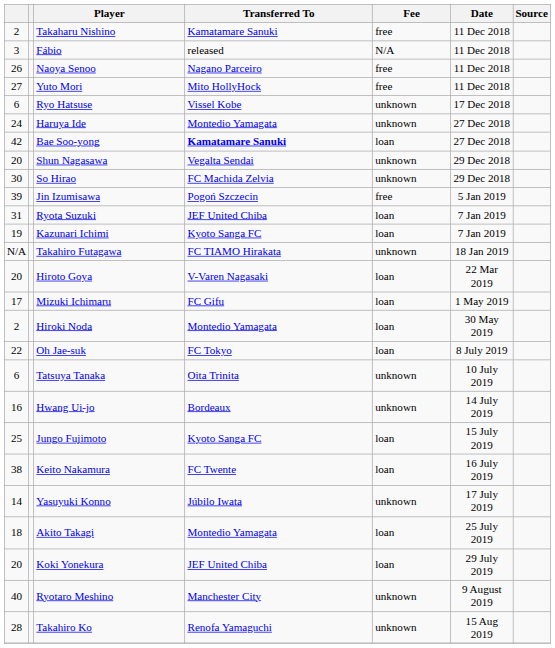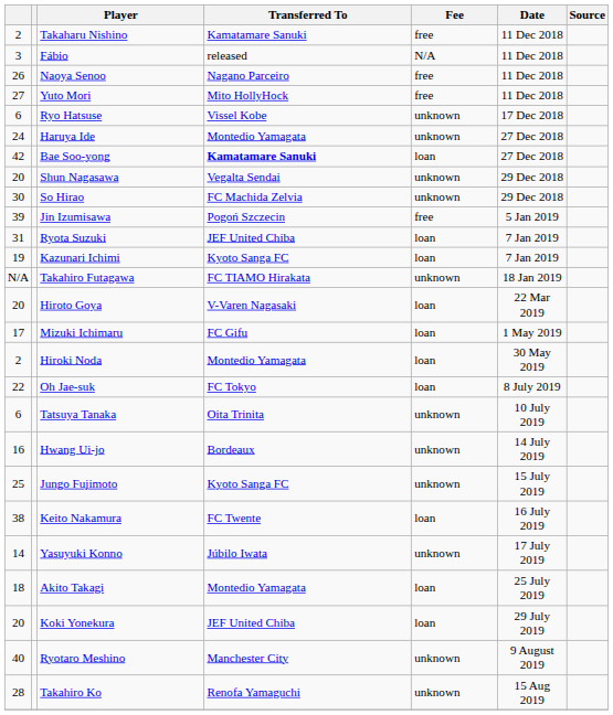 <table class="wikitable plainrowheaders sortable" style="font-size:95%">
 <tr>
 <th></th>
 <th></th>
 <th scope="col" style="width:200px;">Player</th>
 <th scope="col" style="width:250px;">Transferred To</th>
 <th scope="col" style="width:100px;">Fee</th>
 <th scope="col" style="width:78px;">Date</th>
 <th>Source</th>
 </tr>
 <tr>
 <td align=center>2</td>
 <td align=center></td>
 <td> <a href='#'>Takaharu Nishino</a></td>
 <td> <a href='#'>Kamatamare Sanuki</a></td>
 <td align=left>free</td>
 <td align=center>11 Dec 2018</td>
 <td align=center></td>
 </tr>
 <tr>
 <td align=center>3</td>
 <td align=center></td>
 <td> <a href='#'>Fábio</a></td>
 <td>released</td>
 <td align=left>N/A</td>
 <td align=center>11 Dec 2018</td>
 <td align=center></td>
 </tr>
 <tr>
 <td align=center>26</td>
 <td align=center></td>
 <td> <a href='#'>Naoya Senoo</a></td>
 <td> <a href='#'>Nagano Parceiro</a></td>
 <td align=left>free</td>
 <td align=center>11 Dec 2018</td>
 <td align=center></td>
 </tr>
 <tr>
 <td align=center>27</td>
 <td align=center></td>
 <td> <a href='#'>Yuto Mori</a></td>
 <td> <a href='#'>Mito HollyHock</a></td>
 <td align=left>free</td>
 <td align=center>11 Dec 2018</td>
 <td align=center></td>
 </tr>
 <tr>
 <td align=center>6</td>
 <td align=center></td>
 <td> <a href='#'>Ryo Hatsuse</a></td>
 <td> <a href='#'>Vissel Kobe</a></td>
 <td align=left>unknown</td>
 <td align=center>17 Dec 2018</td>
 <td align=center></td>
 </tr>
 <tr>
 <td align=center>24</td>
 <td align=center></td>
 <td> <a href='#'>Haruya Ide</a></td>
 <td> <a href='#'>Montedio Yamagata</a></td>
 <td align=left>unknown</td>
 <td align=center>27 Dec 2018</td>
 <td align=center></td>
 </tr>
 <tr>
 <td align=center>42</td>
 <td align=center></td>
 <td> <a href='#'>Bae Soo-yong</a></td>
 <td><strong> <a href='#'>Kamatamare Sanuki</a></strong></td>
 <td align=left>loan</td>
 <td align=center>27 Dec 2018</td>
 <td align=center></td>
 </tr>
 <tr>
 <td align=center>20</td>
 <td align=center></td>
 <td> <a href='#'>Shun Nagasawa</a></td>
 <td> <a href='#'>Vegalta Sendai</a></td>
 <td align=left>unknown</td>
 <td align=center>29 Dec 2018</td>
 <td align=center></td>
 </tr>
 <tr>
 <td align=center>30</td>
 <td align=center></td>
 <td> <a href='#'>So Hirao</a></td>
 <td> <a href='#'>FC Machida Zelvia</a></td>
 <td align=left>unknown</td>
 <td align=center>29 Dec 2018</td>
 <td align=center></td>
 </tr>
 <tr>
 <td align=center>39</td>
 <td align=center></td>
 <td> <a href='#'>Jin Izumisawa</a></td>
 <td> <a href='#'>Pogoń Szczecin</a></td>
 <td align=left>free</td>
 <td align=center>5 Jan 2019</td>
 <td align=center></td>
 </tr>
 <tr>
 <td align=center>31</td>
 <td align=center></td>
 <td> <a href='#'>Ryota Suzuki</a></td>
 <td> <a href='#'>JEF United Chiba</a></td>
 <td align=left>loan</td>
 <td align=center>7 Jan 2019</td>
 <td align=center></td>
 </tr>
 <tr>
 <td align=center>19</td>
 <td align=center></td>
 <td> <a href='#'>Kazunari Ichimi</a></td>
 <td> <a href='#'>Kyoto Sanga FC</a></td>
 <td align=left>loan</td>
 <td align=center>7 Jan 2019</td>
 <td align=center></td>
 </tr>
 <tr>
 <td align=center>N/A</td>
 <td align=center></td>
 <td> <a href='#'>Takahiro Futagawa</a></td>
 <td> <a href='#'>FC TIAMO Hirakata</a></td>
 <td align=left>unknown</td>
 <td align=center>18 Jan 2019</td>
 <td align=center></td>
 </tr>
 <tr>
 <td align=center>20</td>
 <td align=center></td>
 <td> <a href='#'>Hiroto Goya</a></td>
 <td> <a href='#'>V-Varen Nagasaki</a></td>
 <td align=left>loan</td>
 <td align=center>22 Mar 2019</td>
 <td align=center></td>
 </tr>
 <tr>
 <td align=center>17</td>
 <td align=center></td>
 <td> <a href='#'>Mizuki Ichimaru</a></td>
 <td> <a href='#'>FC Gifu</a></td>
 <td align=left>loan</td>
 <td align=center>1 May 2019</td>
 <td align=center></td>
 </tr>
 <tr>
 <td align=center>2</td>
 <td align=center></td>
 <td> <a href='#'>Hiroki Noda</a></td>
 <td> <a href='#'>Montedio Yamagata</a></td>
 <td align=left>loan</td>
 <td align=center>30 May 2019</td>
 <td align=center></td>
 </tr>
 <tr>
 <td align=center>22</td>
 <td align=center></td>
 <td> <a href='#'>Oh Jae-suk</a></td>
 <td> <a href='#'>FC Tokyo</a></td>
 <td align=left>loan</td>
 <td align=center>8 July 2019</td>
 <td align=center></td>
 </tr>
 <tr>
 <td align=center>6</td>
 <td align=center></td>
 <td> <a href='#'>Tatsuya Tanaka</a></td>
 <td> <a href='#'>Oita Trinita</a></td>
 <td align=left>unknown</td>
 <td align=center>10 July 2019</td>
 <td align=center></td>
 </tr>
 <tr>
 <td align=center>16</td>
 <td align=center></td>
 <td> <a href='#'>Hwang Ui-jo</a></td>
 <td> <a href='#'>Bordeaux</a></td>
 <td align=left>unknown</td>
 <td align=center>14 July 2019</td>
 <td align=center></td>
 </tr>
 <tr>
 <td align=center>25</td>
 <td align=center></td>
 <td> <a href='#'>Jungo Fujimoto</a></td>
 <td> <a href='#'>Kyoto Sanga FC</a></td>
-<td align=left>loan</td>
+<td align=left>unknown</td>
 <td align=center>15 July 2019</td>
 <td align=center></td>
 </tr>
 <tr>
 <td align=center>38</td>
 <td align=center></td>
 <td> <a href='#'>Keito Nakamura</a></td>
 <td> <a href='#'>FC Twente</a></td>
 <td align=left>loan</td>
 <td align=center>16 July 2019</td>
 <td align=center></td>
 </tr>
 <tr>
 <td align=center>14</td>
 <td align=center></td>
 <td> <a href='#'>Yasuyuki Konno</a></td>
 <td> <a href='#'>Júbilo Iwata</a></td>
 <td align=left>unknown</td>
 <td align=center>17 July 2019</td>
 <td align=center></td>
 </tr>
 <tr>
 <td align=center>18</td>
 <td align=center></td>
 <td> <a href='#'>Akito Takagi</a></td>
 <td> <a href='#'>Montedio Yamagata</a></td>
 <td align=left>loan</td>
 <td align=center>25 July 2019</td>
 <td align=center></td>
 </tr>
 <tr>
 <td align=center>20</td>
 <td align=center></td>
 <td> <a href='#'>Koki Yonekura</a></td>
 <td> <a href='#'>JEF United Chiba</a></td>
 <td align=left>loan</td>
 <td align=center>29 July 2019</td>
 <td align=center></td>
 </tr>
 <tr>
 <td align=center>40</td>
 <td align=center></td>
 <td> <a href='#'>Ryotaro Meshino</a></td>
 <td> <a href='#'>Manchester City</a></td>
 <td align=left>unknown</td>
 <td align=center>9 August 2019</td>
 <td align=center></td>
 </tr>
 <tr>
 <td align=center>28</td>
 <td align=center></td>
 <td> <a href='#'>Takahiro Ko</a></td>
 <td> <a href='#'>Renofa Yamaguchi</a></td>
 <td align=left>unknown</td>
 <td align=center>15 Aug 2019</td>
 <td align=center></td>
 </tr>
 <tr>
 </tr>
 </table>
